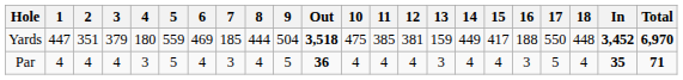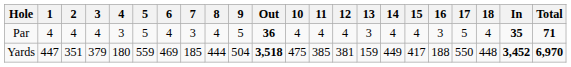 <table class="wikitable" style="text-align:center">
 <tr>
 <th>Hole</th>
 <th>1</th>
 <th>2</th>
 <th>3</th>
 <th>4</th>
 <th>5</th>
 <th>6</th>
 <th>7</th>
 <th>8</th>
 <th>9</th>
 <th>Out</th>
 <th>10</th>
 <th>11</th>
 <th>12</th>
 <th>13</th>
 <th>14</th>
 <th>15</th>
 <th>16</th>
 <th>17</th>
 <th>18</th>
 <th>In</th>
 <th>Total</th>
 </tr>
 <tr>
+<td>Par</td>
+<td>4</td>
+<td>4</td>
+<td>4</td>
+<td>3</td>
+<td>5</td>
+<td>4</td>
+<td>3</td>
+<td>4</td>
+<td>5</td>
+<td><strong>36</strong></td>
+<td>4</td>
+<td>4</td>
+<td>4</td>
+<td>3</td>
+<td>4</td>
+<td>4</td>
+<td>3</td>
+<td>5</td>
+<td>4</td>
+<td><strong>35</strong></td>
+<td><strong>71</strong></td>
+</tr>
+<tr>
 <td>Yards</td>
 <td>447</td>
 <td>351</td>
 <td>379</td>
 <td>180</td>
 <td>559</td>
 <td>469</td>
 <td>185</td>
 <td>444</td>
 <td>504</td>
 <td><strong>3,518</strong></td>
 <td>475</td>
 <td>385</td>
 <td>381</td>
 <td>159</td>
 <td>449</td>
 <td>417</td>
 <td>188</td>
 <td>550</td>
 <td>448</td>
 <td><strong>3,452</strong></td>
 <td><strong>6,970</strong></td>
 </tr>
-<tr>
-<td>Par</td>
-<td>4</td>
-<td>4</td>
-<td>4</td>
-<td>3</td>
-<td>5</td>
-<td>4</td>
-<td>3</td>
-<td>4</td>
-<td>5</td>
-<td><strong>36</strong></td>
-<td>4</td>
-<td>4</td>
-<td>4</td>
-<td>3</td>
-<td>4</td>
-<td>4</td>
-<td>3</td>
-<td>5</td>
-<td>4</td>
-<td><strong>35</strong></td>
-<td><strong>71</strong></td>
-</tr>
 </table>
